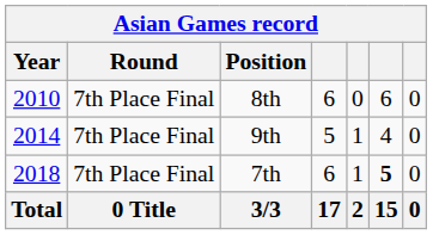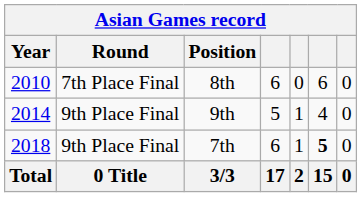 <table class="wikitable" style="text-align: center;">
 <tr>
 <th colspan=7><a href='#'>Asian Games record</a></th>
 </tr>
 <tr>
 <th>Year</th>
 <th>Round</th>
 <th>Position</th>
 <th></th>
 <th></th>
 <th></th>
 <th></th>
 </tr>
 <tr>
 <td> <a href='#'>2010</a></td>
 <td>7th Place Final</td>
 <td>8th</td>
 <td>6</td>
 <td>0</td>
 <td>6</td>
 <td>0</td>
 </tr>
 <tr>
 <td> <a href='#'>2014</a></td>
-<td>7th Place Final</td>
+<td>9th Place Final</td>
 <td>9th</td>
 <td>5</td>
 <td>1</td>
 <td>4</td>
 <td>0</td>
 </tr>
 <tr>
 <td> <a href='#'>2018</a></td>
-<td>7th Place Final</td>
+<td>9th Place Final</td>
 <td>7th</td>
 <td>6</td>
 <td>1</td>
 <td><strong>5</strong></td>
 <td>0</td>
 </tr>
 <tr>
 <th>Total</th>
 <th>0 Title</th>
 <th>3/3</th>
 <th>17</th>
 <th>2</th>
 <th>15</th>
 <th>0</th>
 </tr>
 </table>
